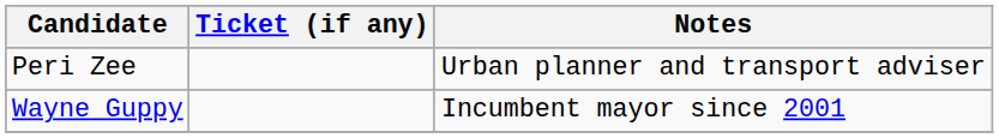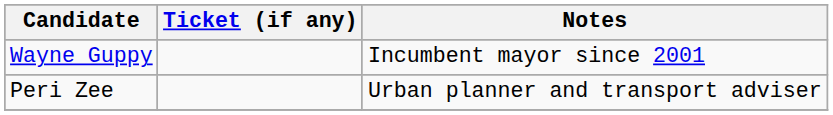 <table class="wikitable" style="font-size: 95%">
 <tr>
 <th>Candidate</th>
 <th><a href='#'>Ticket</a> (if any)</th>
 <th>Notes</th>
 </tr>
 <tr>
+<td><a href='#'>Wayne Guppy</a></td>
+<td></td>
+<td>Incumbent mayor since <a href='#'>2001</a></td>
+</tr>
+<tr>
 <td>Peri Zee</td>
 <td></td>
 <td>Urban planner and transport adviser</td>
 </tr>
 <tr>
-<td><a href='#'>Wayne Guppy</a></td>
-<td></td>
-<td>Incumbent mayor since <a href='#'>2001</a></td>
-</tr>
-<tr>
 </tr>
 </table>
